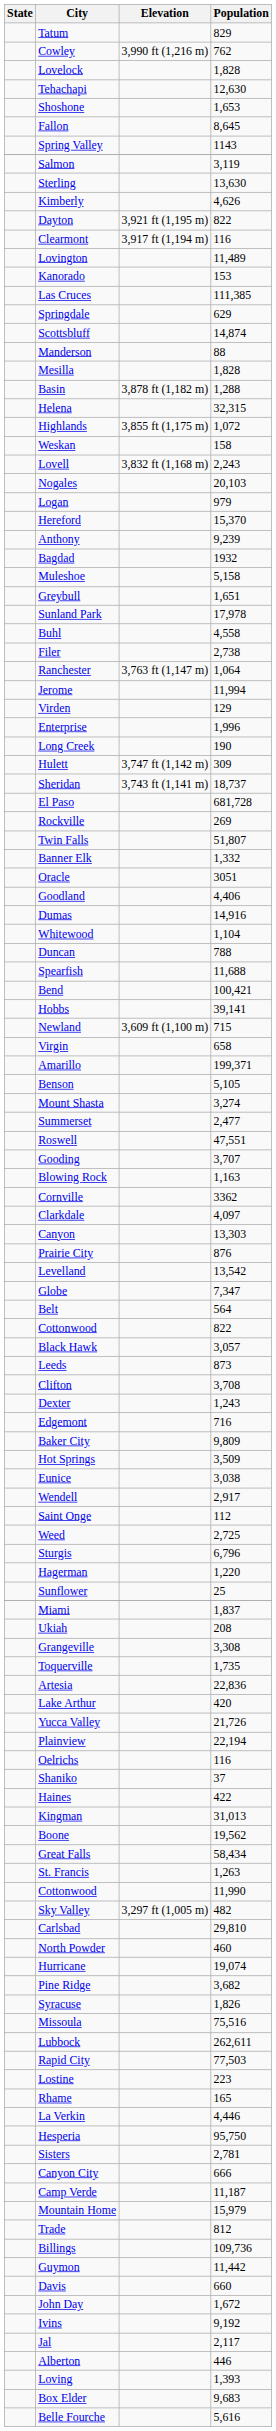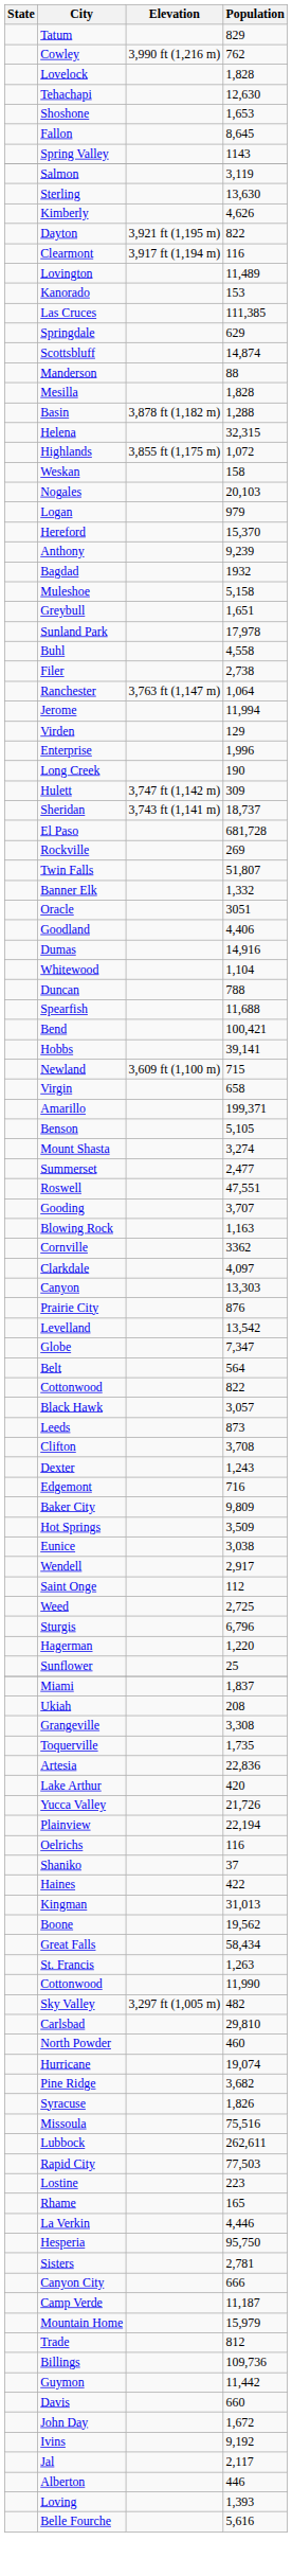 <table class="wikitable sortable">
 <tr>
 <th>State</th>
 <th>City</th>
 <th>Elevation</th>
 <th>Population</th>
 </tr>
 <tr>
 <td></td>
 <td><a href='#'>Tatum</a></td>
 <td></td>
 <td>829</td>
 </tr>
 <tr>
 <td></td>
 <td><a href='#'>Cowley</a></td>
 <td>3,990 ft (1,216 m)</td>
 <td>762</td>
 </tr>
 <tr>
 <td></td>
 <td><a href='#'>Lovelock</a></td>
 <td></td>
 <td>1,828</td>
 </tr>
 <tr>
 <td></td>
 <td><a href='#'>Tehachapi</a></td>
 <td></td>
 <td>12,630</td>
 </tr>
 <tr>
 <td></td>
 <td><a href='#'>Shoshone</a></td>
 <td></td>
 <td>1,653</td>
 </tr>
 <tr>
 <td></td>
 <td><a href='#'>Fallon</a></td>
 <td></td>
 <td>8,645</td>
 </tr>
 <tr>
 <td></td>
 <td><a href='#'>Spring Valley</a></td>
 <td></td>
 <td>1143</td>
 </tr>
 <tr>
 </tr>
 <tr>
 <td></td>
 <td><a href='#'>Salmon</a></td>
 <td></td>
 <td>3,119</td>
 </tr>
 <tr>
 <td></td>
 <td><a href='#'>Sterling</a></td>
 <td></td>
 <td>13,630</td>
 </tr>
 <tr>
 <td></td>
 <td><a href='#'>Kimberly</a></td>
 <td></td>
 <td>4,626</td>
 </tr>
 <tr>
 <td></td>
 <td><a href='#'>Dayton</a></td>
 <td>3,921 ft (1,195 m)</td>
 <td>822</td>
 </tr>
 <tr>
 <td></td>
 <td><a href='#'>Clearmont</a></td>
 <td>3,917 ft (1,194 m)</td>
 <td>116</td>
 </tr>
 <tr>
 <td></td>
 <td><a href='#'>Lovington</a></td>
 <td></td>
 <td>11,489</td>
 </tr>
 <tr>
 <td></td>
 <td><a href='#'>Kanorado</a></td>
 <td></td>
 <td>153</td>
 </tr>
 <tr>
 <td></td>
 <td><a href='#'>Las Cruces</a></td>
 <td></td>
 <td>111,385</td>
 </tr>
 <tr>
 <td></td>
 <td><a href='#'>Springdale</a></td>
 <td></td>
 <td>629</td>
 </tr>
 <tr>
 <td></td>
 <td><a href='#'>Scottsbluff</a></td>
 <td></td>
 <td>14,874</td>
 </tr>
 <tr>
 <td></td>
 <td><a href='#'>Manderson</a></td>
 <td></td>
 <td>88</td>
 </tr>
 <tr>
 <td></td>
 <td><a href='#'>Mesilla</a></td>
 <td></td>
 <td>1,828</td>
 </tr>
 <tr>
 <td></td>
 <td><a href='#'>Basin</a></td>
 <td>3,878 ft (1,182 m)</td>
 <td>1,288</td>
 </tr>
 <tr>
 <td></td>
 <td><a href='#'>Helena</a></td>
 <td></td>
 <td>32,315</td>
 </tr>
 <tr>
 <td></td>
 <td><a href='#'>Highlands</a></td>
 <td>3,855 ft (1,175 m)</td>
 <td>1,072</td>
 </tr>
 <tr>
 <td></td>
 <td><a href='#'>Weskan</a></td>
 <td></td>
 <td>158</td>
-</tr>
-<tr>
-<td></td>
-<td><a href='#'>Lovell</a></td>
-<td>3,832 ft (1,168 m)</td>
-<td>2,243</td>
 </tr>
 <tr>
 <td></td>
 <td><a href='#'>Nogales</a></td>
 <td></td>
 <td>20,103</td>
 </tr>
 <tr>
 <td></td>
 <td><a href='#'>Logan</a></td>
 <td></td>
 <td>979</td>
 </tr>
 <tr>
 <td></td>
 <td><a href='#'>Hereford</a></td>
 <td></td>
 <td>15,370</td>
 </tr>
 <tr>
 <td></td>
 <td><a href='#'>Anthony</a></td>
 <td></td>
 <td>9,239</td>
 </tr>
 <tr>
 <td></td>
 <td><a href='#'>Bagdad</a></td>
 <td></td>
 <td>1932</td>
 </tr>
 <tr>
 <td></td>
 <td><a href='#'>Muleshoe</a></td>
 <td></td>
 <td>5,158</td>
 </tr>
 <tr>
 <td></td>
 <td><a href='#'>Greybull</a></td>
 <td></td>
 <td>1,651</td>
 </tr>
 <tr>
 <td></td>
 <td><a href='#'>Sunland Park</a></td>
 <td></td>
 <td>17,978</td>
 </tr>
 <tr>
 <td></td>
 <td><a href='#'>Buhl</a></td>
 <td></td>
 <td>4,558</td>
 </tr>
 <tr>
 <td></td>
 <td><a href='#'>Filer</a></td>
 <td></td>
 <td>2,738</td>
 </tr>
 <tr>
 <td></td>
 <td><a href='#'>Ranchester</a></td>
 <td>3,763 ft (1,147 m)</td>
 <td>1,064</td>
 </tr>
 <tr>
 <td></td>
 <td><a href='#'>Jerome</a></td>
 <td></td>
 <td>11,994</td>
 </tr>
 <tr>
 <td></td>
 <td><a href='#'>Virden</a></td>
 <td></td>
 <td>129</td>
 </tr>
 <tr>
 <td></td>
 <td><a href='#'>Enterprise</a></td>
 <td></td>
 <td>1,996</td>
 </tr>
 <tr>
 <td></td>
 <td><a href='#'>Long Creek</a></td>
 <td></td>
 <td>190</td>
 </tr>
 <tr>
 <td></td>
 <td><a href='#'>Hulett</a></td>
 <td>3,747 ft (1,142 m)</td>
 <td>309</td>
 </tr>
 <tr>
 <td></td>
 <td><a href='#'>Sheridan</a></td>
 <td>3,743 ft (1,141 m)</td>
 <td>18,737</td>
 </tr>
 <tr>
 <td></td>
 <td><a href='#'>El Paso</a></td>
 <td></td>
 <td>681,728</td>
 </tr>
 <tr>
 <td></td>
 <td><a href='#'>Rockville</a></td>
 <td></td>
 <td>269</td>
 </tr>
 <tr>
 <td></td>
 <td><a href='#'>Twin Falls</a></td>
 <td></td>
 <td>51,807</td>
 </tr>
 <tr>
 <td></td>
 <td><a href='#'>Banner Elk</a></td>
 <td></td>
 <td>1,332</td>
 </tr>
 <tr>
 <td></td>
 <td><a href='#'>Oracle</a></td>
 <td></td>
 <td>3051</td>
 </tr>
 <tr>
 <td></td>
 <td><a href='#'>Goodland</a></td>
 <td></td>
 <td>4,406</td>
 </tr>
 <tr>
 <td></td>
 <td><a href='#'>Dumas</a></td>
 <td></td>
 <td>14,916</td>
 </tr>
 <tr>
 <td></td>
 <td><a href='#'>Whitewood</a></td>
 <td></td>
 <td>1,104</td>
 </tr>
 <tr>
 <td></td>
 <td><a href='#'>Duncan</a></td>
 <td></td>
 <td>788</td>
 </tr>
 <tr>
 <td></td>
 <td><a href='#'>Spearfish</a></td>
 <td></td>
 <td>11,688</td>
 </tr>
 <tr>
 <td></td>
 <td><a href='#'>Bend</a></td>
 <td></td>
 <td>100,421</td>
 </tr>
 <tr>
 <td></td>
 <td><a href='#'>Hobbs</a></td>
 <td></td>
 <td>39,141</td>
 </tr>
 <tr>
 <td></td>
 <td><a href='#'>Newland</a></td>
 <td>3,609 ft (1,100 m)</td>
 <td>715</td>
 </tr>
 <tr>
 <td></td>
 <td><a href='#'>Virgin</a></td>
 <td></td>
 <td>658</td>
 </tr>
 <tr>
 <td></td>
 <td><a href='#'>Amarillo</a></td>
 <td></td>
 <td>199,371</td>
 </tr>
 <tr>
 <td></td>
 <td><a href='#'>Benson</a></td>
 <td></td>
 <td>5,105</td>
 </tr>
 <tr>
 <td></td>
 <td><a href='#'>Mount Shasta</a></td>
 <td></td>
 <td>3,274</td>
 </tr>
 <tr>
 <td></td>
 <td><a href='#'>Summerset</a></td>
 <td></td>
 <td>2,477</td>
 </tr>
 <tr>
 <td></td>
 <td><a href='#'>Roswell</a></td>
 <td></td>
 <td>47,551</td>
 </tr>
 <tr>
 <td></td>
 <td><a href='#'>Gooding</a></td>
 <td></td>
 <td>3,707</td>
 </tr>
 <tr>
 <td></td>
 <td><a href='#'>Blowing Rock</a></td>
 <td></td>
 <td>1,163</td>
 </tr>
 <tr>
 <td></td>
 <td><a href='#'>Cornville</a></td>
 <td></td>
 <td>3362</td>
 </tr>
 <tr>
 <td></td>
 <td><a href='#'>Clarkdale</a></td>
 <td></td>
 <td>4,097</td>
 </tr>
 <tr>
 <td></td>
 <td><a href='#'>Canyon</a></td>
 <td></td>
 <td>13,303</td>
 </tr>
 <tr>
 <td></td>
 <td><a href='#'>Prairie City</a></td>
 <td></td>
 <td>876</td>
 </tr>
 <tr>
 <td></td>
 <td><a href='#'>Levelland</a></td>
 <td></td>
 <td>13,542</td>
 </tr>
 <tr>
 <td></td>
 <td><a href='#'>Globe</a></td>
 <td></td>
 <td>7,347</td>
 </tr>
 <tr>
 <td></td>
 <td><a href='#'>Belt</a></td>
 <td></td>
 <td>564</td>
 </tr>
 <tr>
 <td></td>
 <td><a href='#'>Cottonwood</a></td>
 <td></td>
 <td>822</td>
 </tr>
 <tr>
 <td></td>
 <td><a href='#'>Black Hawk</a></td>
 <td></td>
 <td>3,057</td>
 </tr>
 <tr>
 <td></td>
 <td><a href='#'>Leeds</a></td>
 <td></td>
 <td>873</td>
 </tr>
 <tr>
 <td></td>
 <td><a href='#'>Clifton</a></td>
 <td></td>
 <td>3,708</td>
 </tr>
 <tr>
 <td></td>
 <td><a href='#'>Dexter</a></td>
 <td></td>
 <td>1,243</td>
 </tr>
 <tr>
 <td></td>
 <td><a href='#'>Edgemont</a></td>
 <td></td>
 <td>716</td>
 </tr>
 <tr>
 <td></td>
 <td><a href='#'>Baker City</a></td>
 <td></td>
 <td>9,809</td>
 </tr>
 <tr>
 <td></td>
 <td><a href='#'>Hot Springs</a></td>
 <td></td>
 <td>3,509</td>
 </tr>
 <tr>
 <td></td>
 <td><a href='#'>Eunice</a></td>
 <td></td>
 <td>3,038</td>
 </tr>
 <tr>
 <td></td>
 <td><a href='#'>Wendell</a></td>
 <td></td>
 <td>2,917</td>
 </tr>
 <tr>
 <td></td>
 <td><a href='#'>Saint Onge</a></td>
 <td></td>
 <td>112</td>
 </tr>
 <tr>
 <td></td>
 <td><a href='#'>Weed</a></td>
 <td></td>
 <td>2,725</td>
 </tr>
 <tr>
 <td></td>
 <td><a href='#'>Sturgis</a></td>
 <td></td>
 <td>6,796</td>
 </tr>
 <tr>
 <td></td>
 <td><a href='#'>Hagerman</a></td>
 <td></td>
 <td>1,220</td>
 </tr>
 <tr>
 <td></td>
 <td><a href='#'>Sunflower</a></td>
 <td></td>
 <td>25</td>
 </tr>
 <tr>
 </tr>
 <tr>
 <td></td>
 <td><a href='#'>Miami</a></td>
 <td></td>
 <td>1,837</td>
 </tr>
 <tr>
 <td></td>
 <td><a href='#'>Ukiah</a></td>
 <td></td>
 <td>208</td>
 </tr>
 <tr>
 <td></td>
 <td><a href='#'>Grangeville</a></td>
 <td></td>
 <td>3,308</td>
 </tr>
 <tr>
 <td></td>
 <td><a href='#'>Toquerville</a></td>
 <td></td>
 <td>1,735</td>
 </tr>
 <tr>
 <td></td>
 <td><a href='#'>Artesia</a></td>
 <td></td>
 <td>22,836</td>
 </tr>
 <tr>
 <td></td>
 <td><a href='#'>Lake Arthur</a></td>
 <td></td>
 <td>420</td>
 </tr>
 <tr>
 <td></td>
 <td><a href='#'>Yucca Valley</a></td>
 <td></td>
 <td>21,726</td>
 </tr>
 <tr>
 <td></td>
 <td><a href='#'>Plainview</a></td>
 <td></td>
 <td>22,194</td>
 </tr>
 <tr>
 <td></td>
 <td><a href='#'>Oelrichs</a></td>
 <td></td>
 <td>116</td>
 </tr>
 <tr>
 <td></td>
 <td><a href='#'>Shaniko</a></td>
 <td></td>
 <td>37</td>
 </tr>
 <tr>
 <td></td>
 <td><a href='#'>Haines</a></td>
 <td></td>
 <td>422</td>
 </tr>
 <tr>
 <td></td>
 <td><a href='#'>Kingman</a></td>
 <td></td>
 <td>31,013</td>
 </tr>
 <tr>
 <td></td>
 <td><a href='#'>Boone</a></td>
 <td></td>
 <td>19,562</td>
 </tr>
 <tr>
 <td></td>
 <td><a href='#'>Great Falls</a></td>
 <td></td>
 <td>58,434</td>
 </tr>
 <tr>
 <td></td>
 <td><a href='#'>St. Francis</a></td>
 <td></td>
 <td>1,263</td>
 </tr>
 <tr>
 <td></td>
 <td><a href='#'>Cottonwood</a></td>
 <td></td>
 <td>11,990</td>
 </tr>
 <tr>
 <td></td>
 <td><a href='#'>Sky Valley</a></td>
 <td>3,297 ft (1,005 m)</td>
 <td>482</td>
 </tr>
 <tr>
 <td></td>
 <td><a href='#'>Carlsbad</a></td>
 <td></td>
 <td>29,810</td>
 </tr>
 <tr>
 <td></td>
 <td><a href='#'>North Powder</a></td>
 <td></td>
 <td>460</td>
 </tr>
 <tr>
 <td></td>
 <td><a href='#'>Hurricane</a></td>
 <td></td>
 <td>19,074</td>
 </tr>
 <tr>
 <td></td>
 <td><a href='#'>Pine Ridge</a></td>
 <td></td>
 <td>3,682</td>
 </tr>
 <tr>
 <td></td>
 <td><a href='#'>Syracuse</a></td>
 <td></td>
 <td>1,826</td>
 </tr>
 <tr>
 <td></td>
 <td><a href='#'>Missoula</a></td>
 <td></td>
 <td>75,516</td>
 </tr>
 <tr>
 <td></td>
 <td><a href='#'>Lubbock</a></td>
 <td></td>
 <td>262,611</td>
 </tr>
 <tr>
 <td></td>
 <td><a href='#'>Rapid City</a></td>
 <td></td>
 <td>77,503</td>
 </tr>
 <tr>
 <td></td>
 <td><a href='#'>Lostine</a></td>
 <td></td>
 <td>223</td>
 </tr>
 <tr>
 <td></td>
 <td><a href='#'>Rhame</a></td>
 <td></td>
 <td>165</td>
 </tr>
 <tr>
 <td></td>
 <td><a href='#'>La Verkin</a></td>
 <td></td>
 <td>4,446</td>
 </tr>
 <tr>
 <td></td>
 <td><a href='#'>Hesperia</a></td>
 <td></td>
 <td>95,750</td>
 </tr>
 <tr>
 <td></td>
 <td><a href='#'>Sisters</a></td>
 <td></td>
 <td>2,781</td>
 </tr>
 <tr>
 <td></td>
 <td><a href='#'>Canyon City</a></td>
 <td></td>
 <td>666</td>
 </tr>
 <tr>
 <td></td>
 <td><a href='#'>Camp Verde</a></td>
 <td></td>
 <td>11,187</td>
 </tr>
 <tr>
 <td></td>
 <td><a href='#'>Mountain Home</a></td>
 <td></td>
 <td>15,979</td>
 </tr>
 <tr>
 <td></td>
 <td><a href='#'>Trade</a></td>
 <td></td>
 <td>812</td>
 </tr>
 <tr>
 <td></td>
 <td><a href='#'>Billings</a></td>
 <td></td>
 <td>109,736</td>
 </tr>
 <tr>
 <td></td>
 <td><a href='#'>Guymon</a></td>
 <td></td>
 <td>11,442</td>
 </tr>
 <tr>
 <td></td>
 <td><a href='#'>Davis</a></td>
 <td></td>
 <td>660</td>
 </tr>
 <tr>
 <td></td>
 <td><a href='#'>John Day</a></td>
 <td></td>
 <td>1,672</td>
 </tr>
 <tr>
 <td></td>
 <td><a href='#'>Ivins</a></td>
 <td></td>
 <td>9,192</td>
 </tr>
 <tr>
 <td></td>
 <td><a href='#'>Jal</a></td>
 <td></td>
 <td>2,117</td>
 </tr>
 <tr>
 <td></td>
 <td><a href='#'>Alberton</a></td>
 <td></td>
 <td>446</td>
 </tr>
 <tr>
 <td></td>
 <td><a href='#'>Loving</a></td>
 <td></td>
 <td>1,393</td>
 </tr>
 <tr>
 <td></td>
-<td><a href='#'>Box Elder</a></td>
-<td></td>
-<td>9,683</td>
-</tr>
-<tr>
-<td></td>
 <td><a href='#'>Belle Fourche</a></td>
 <td></td>
 <td>5,616</td>
 </tr>
 </table>
